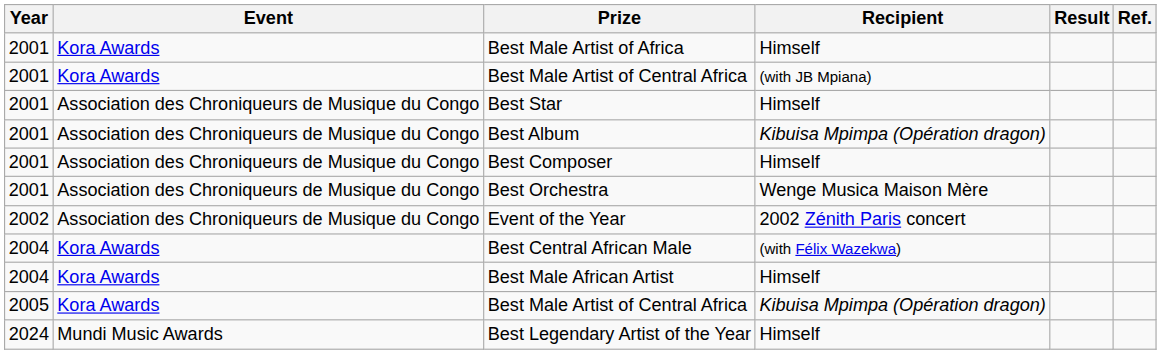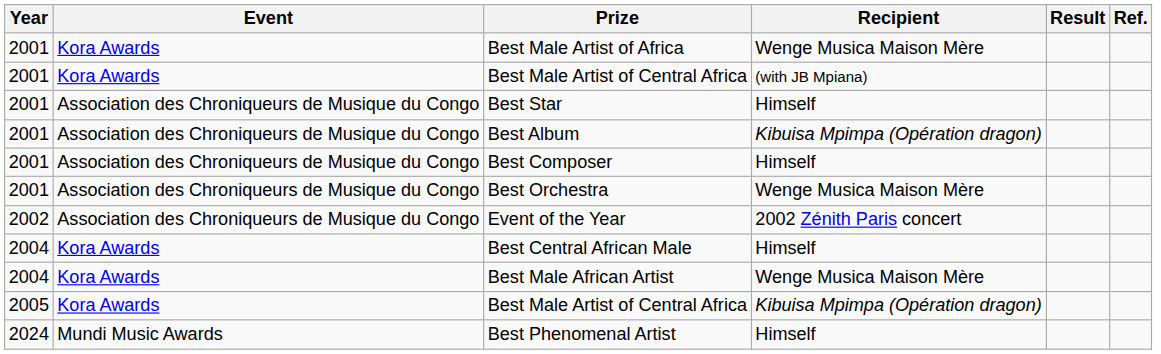 <table class="wikitable">
 <tr>
 <th>Year</th>
 <th>Event</th>
 <th>Prize</th>
 <th>Recipient</th>
 <th>Result</th>
 <th>Ref.</th>
 </tr>
 <tr>
 <td>2001</td>
 <td><a href='#'>Kora Awards</a></td>
 <td>Best Male Artist of Africa</td>
-<td>Himself</td>
+<td>Wenge Musica Maison Mère</td>
 <td></td>
 <td></td>
 </tr>
 <tr>
 <td>2001</td>
 <td><a href='#'>Kora Awards</a></td>
 <td>Best Male Artist of Central Africa</td>
 <td><small>(with JB Mpiana)</small></td>
 <td></td>
 <td></td>
 </tr>
 <tr>
 <td>2001</td>
 <td>Association des Chroniqueurs de Musique du Congo</td>
 <td>Best Star</td>
 <td>Himself</td>
 <td></td>
 <td></td>
 </tr>
 <tr>
 <td>2001</td>
 <td>Association des Chroniqueurs de Musique du Congo</td>
 <td>Best Album</td>
 <td><em>Kibuisa Mpimpa (Opération dragon)</em></td>
 <td></td>
 <td></td>
 </tr>
 <tr>
 <td>2001</td>
 <td>Association des Chroniqueurs de Musique du Congo</td>
 <td>Best Composer</td>
 <td>Himself</td>
 <td></td>
 <td></td>
 </tr>
 <tr>
 <td>2001</td>
 <td>Association des Chroniqueurs de Musique du Congo</td>
 <td>Best Orchestra</td>
 <td>Wenge Musica Maison Mère</td>
 <td></td>
 <td></td>
 </tr>
 <tr>
 <td>2002</td>
 <td>Association des Chroniqueurs de Musique du Congo</td>
 <td>Event of the Year</td>
 <td>2002 <a href='#'>Zénith Paris</a> concert</td>
 <td></td>
 <td></td>
 </tr>
 <tr>
 <td>2004</td>
 <td><a href='#'>Kora Awards</a></td>
 <td>Best Central African Male</td>
-<td><small>(with <a href='#'>Félix Wazekwa</a>)</small></td>
+<td>Himself</td>
 <td></td>
 <td></td>
 </tr>
 <tr>
 <td>2004</td>
 <td><a href='#'>Kora Awards</a></td>
 <td>Best Male African Artist</td>
-<td>Himself</td>
+<td>Wenge Musica Maison Mère</td>
 <td></td>
 <td></td>
 </tr>
 <tr>
 <td>2005</td>
 <td><a href='#'>Kora Awards</a></td>
 <td>Best Male Artist of Central Africa</td>
 <td><em>Kibuisa Mpimpa (Opération dragon)</em></td>
 <td></td>
 <td></td>
 </tr>
 <tr>
 <td>2024</td>
 <td>Mundi Music Awards</td>
-<td>Best Legendary Artist of the Year</td>
+<td>Best Phenomenal Artist</td>
 <td>Himself</td>
 <td></td>
 <td></td>
 </tr>
 </table>
